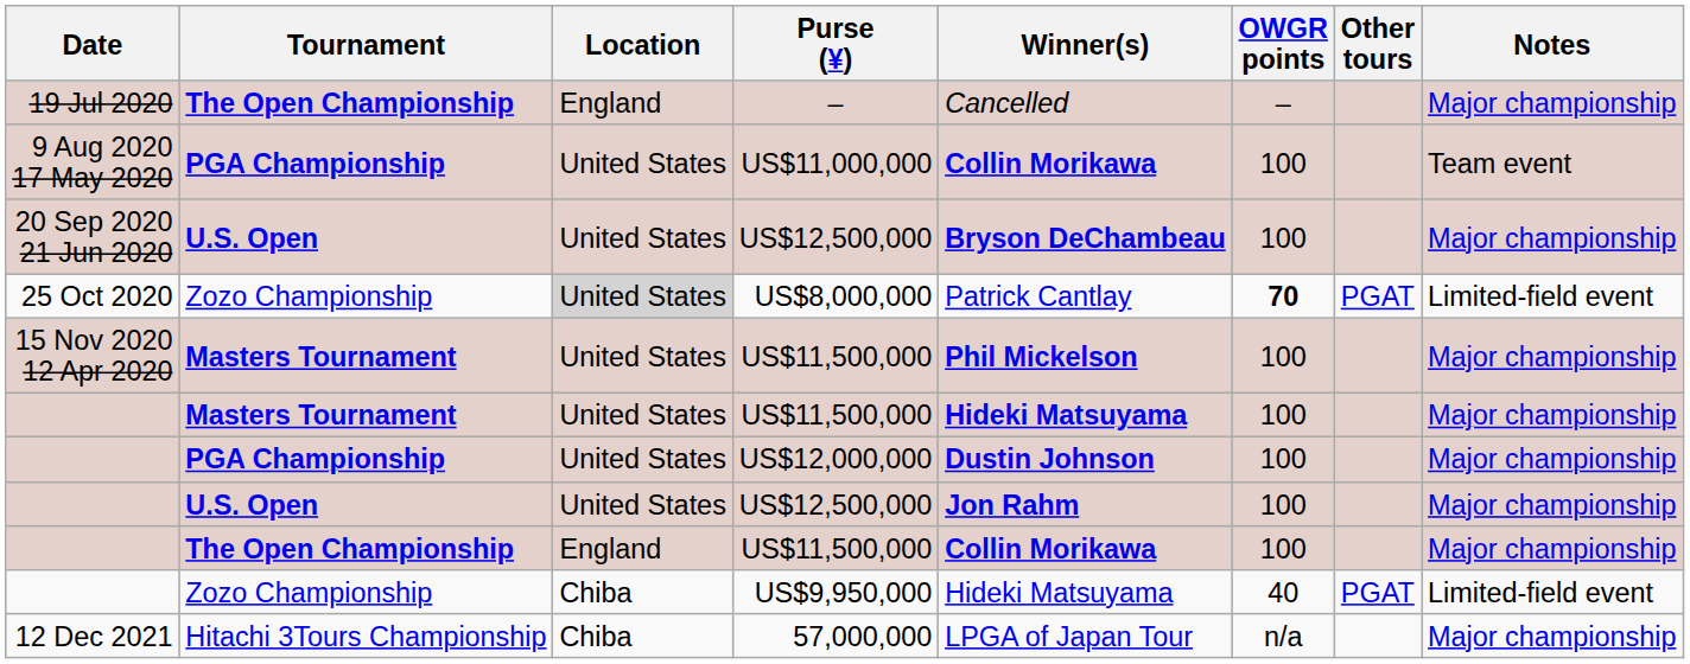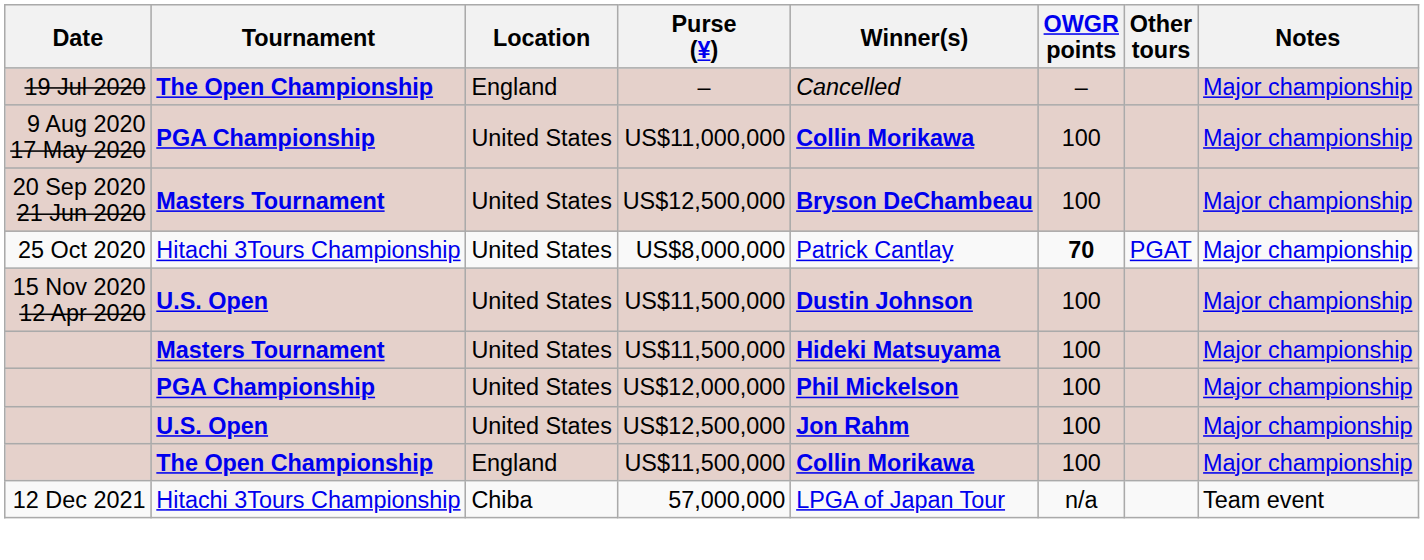 <table class="wikitable" style="font-size:95%">
 <tr>
 <th>Date</th>
 <th>Tournament</th>
 <th>Location</th>
 <th>Purse<br>(<a href='#'>¥</a>)</th>
 <th>Winner(s)</th>
 <th><a href='#'>OWGR</a><br>points</th>
 <th>Other<br>tours</th>
 <th>Notes</th>
 </tr>
 <tr style="background:#e5d1cb;">
 <td align=right><s>19 Jul 2020</s></td>
 <td><strong><a href='#'>The Open Championship</a></strong></td>
 <td>England</td>
 <td align=center>–</td>
 <td><em>Cancelled</em></td>
 <td align=center>–</td>
 <td></td>
 <td><a href='#'>Major championship</a></td>
 </tr>
 <tr style="background:#e5d1cb;">
 <td align=right>9 Aug 2020<br><s>17 May 2020</s></td>
 <td><strong><a href='#'>PGA Championship</a></strong></td>
 <td>United States</td>
 <td align=right>US$11,000,000</td>
 <td> <strong><a href='#'>Collin Morikawa</a></strong></td>
 <td align=center>100</td>
 <td></td>
-<td>Team event</td>
+<td><a href='#'>Major championship</a></td>
 </tr>
 <tr style="background:#e5d1cb;">
 <td align=right>20 Sep 2020<br><s>21 Jun 2020</s></td>
-<td><strong><a href='#'>U.S. Open</a></strong></td>
+<td><strong><a href='#'>Masters Tournament</a></strong></td>
 <td>United States</td>
 <td align=right>US$12,500,000</td>
 <td> <strong><a href='#'>Bryson DeChambeau</a></strong></td>
 <td align=center>100</td>
 <td></td>
 <td><a href='#'>Major championship</a></td>
 </tr>
 <tr>
 <td align=right>25 Oct 2020</td>
-<td><a href='#'>Zozo Championship</a></td>
-<td style="background: lightgrey;">United States</td>
+<td><a href='#'>Hitachi 3Tours Championship</a></td>
+<td>United States</td>
 <td align=right>US$8,000,000</td>
 <td> <a href='#'>Patrick Cantlay</a></td>
 <td align=center><strong>70</strong></td>
 <td><a href='#'>PGAT</a></td>
-<td>Limited-field event</td>
+<td><a href='#'>Major championship</a></td>
 </tr>
 <tr style="background:#e5d1cb;">
 <td align=right>15 Nov 2020<br><s>12 Apr 2020</s></td>
-<td><strong><a href='#'>Masters Tournament</a></strong></td>
+<td><strong><a href='#'>U.S. Open</a></strong></td>
 <td>United States</td>
 <td align=right>US$11,500,000</td>
-<td> <strong><a href='#'>Phil Mickelson</a></strong></td>
+<td> <strong><a href='#'>Dustin Johnson</a></strong></td>
 <td align=center>100</td>
 <td></td>
 <td><a href='#'>Major championship</a></td>
 </tr>
 <tr style="background:#e5d1cb;">
 <td align=right></td>
 <td><strong><a href='#'>Masters Tournament</a></strong></td>
 <td>United States</td>
 <td align=right>US$11,500,000</td>
 <td> <strong><a href='#'>Hideki Matsuyama</a></strong></td>
 <td align=center>100</td>
 <td></td>
 <td><a href='#'>Major championship</a></td>
 </tr>
 <tr style="background:#e5d1cb;">
 <td align=right></td>
 <td><strong><a href='#'>PGA Championship</a></strong></td>
 <td>United States</td>
 <td align=right>US$12,000,000</td>
-<td> <strong><a href='#'>Dustin Johnson</a></strong></td>
+<td> <strong><a href='#'>Phil Mickelson</a></strong></td>
 <td align=center>100</td>
 <td></td>
 <td><a href='#'>Major championship</a></td>
 </tr>
 <tr style="background:#e5d1cb;">
 <td align=right></td>
 <td><strong><a href='#'>U.S. Open</a></strong></td>
 <td>United States</td>
 <td align=right>US$12,500,000</td>
 <td> <strong><a href='#'>Jon Rahm</a></strong></td>
 <td align=center>100</td>
 <td></td>
 <td><a href='#'>Major championship</a></td>
 </tr>
 <tr style="background:#e5d1cb;">
 <td align=right></td>
 <td><strong><a href='#'>The Open Championship</a></strong></td>
 <td>England</td>
 <td align=right>US$11,500,000</td>
 <td> <strong><a href='#'>Collin Morikawa</a></strong></td>
 <td align=center>100</td>
 <td></td>
 <td><a href='#'>Major championship</a></td>
 </tr>
 <tr>
-<td align=right></td>
-<td><a href='#'>Zozo Championship</a></td>
-<td>Chiba</td>
-<td align=right>US$9,950,000</td>
-<td> <a href='#'>Hideki Matsuyama</a></td>
-<td align=center>40</td>
-<td><a href='#'>PGAT</a></td>
-<td>Limited-field event</td>
-</tr>
-<tr>
 <td align=right>12 Dec 2021</td>
 <td><a href='#'>Hitachi 3Tours Championship</a></td>
 <td>Chiba</td>
 <td align=right>57,000,000</td>
 <td><a href='#'>LPGA of Japan Tour</a></td>
 <td align=center>n/a</td>
 <td></td>
-<td><a href='#'>Major championship</a></td>
+<td>Team event</td>
 </tr>
 </table>
